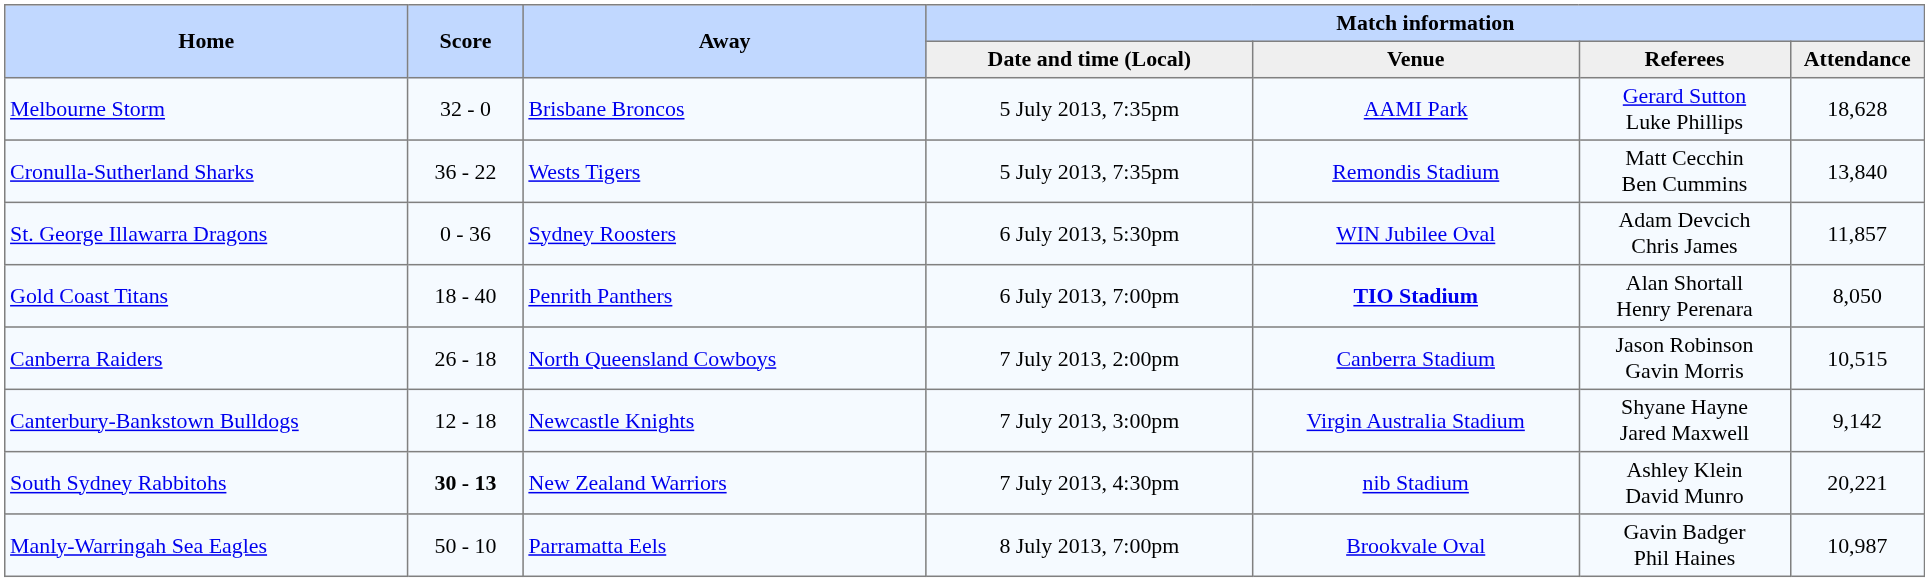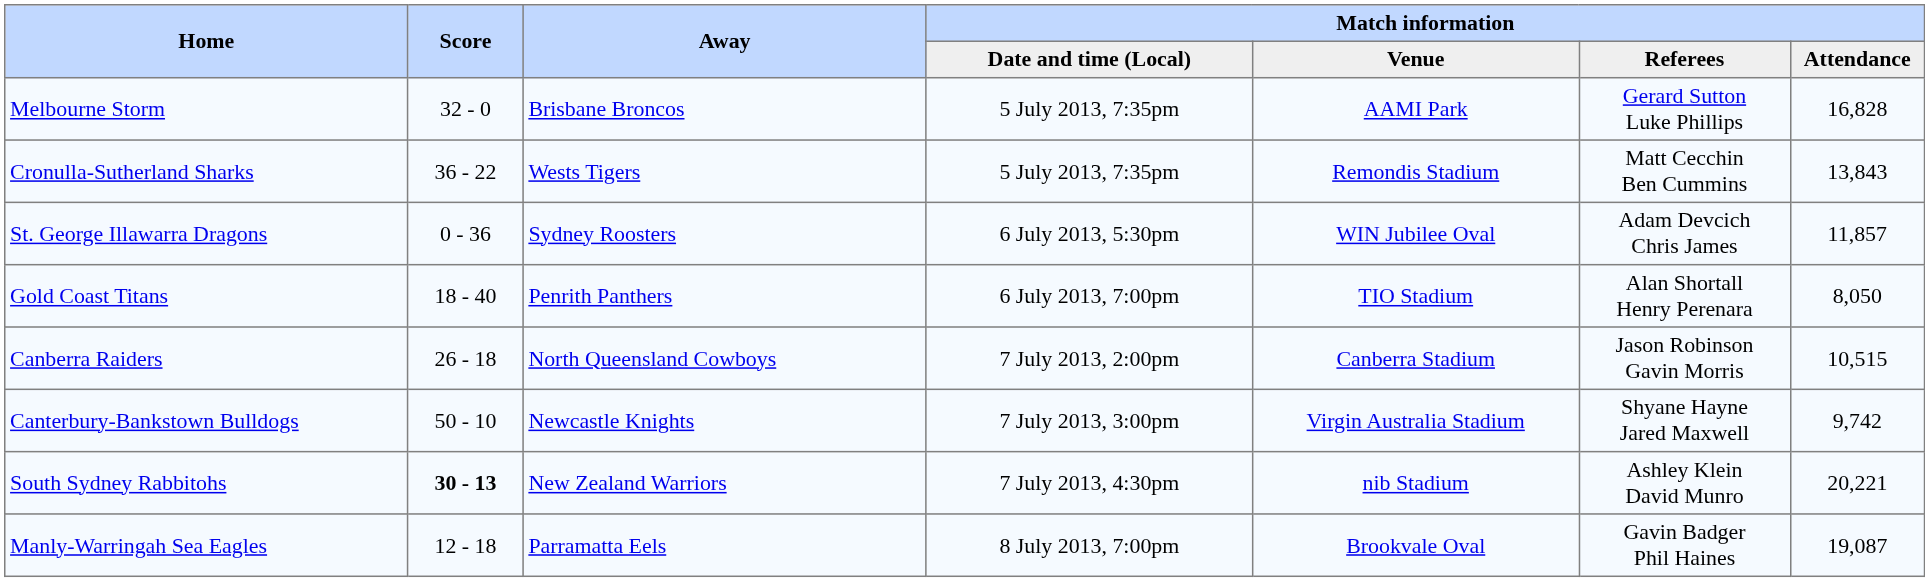 <table border="1" cellpadding="3" cellspacing="0" style="border-collapse:collapse; font-size:90%; width:100%;">
 <tr style="background:#c1d8ff;">
 <th rowspan="2" style="width:21%;">Home</th>
 <th rowspan="2" style="width:6%;">Score</th>
 <th rowspan="2" style="width:21%;">Away</th>
 <th colspan=6>Match information</th>
 </tr>
 <tr style="background:#efefef;">
 <th width=17%>Date and time (Local)</th>
 <th width=17%>Venue</th>
 <th width=11%>Referees</th>
 <th width=7%>Attendance</th>
 </tr>
 <tr style="text-align:center; background:#f5faff;">
 <td align=left> <a href='#'>Melbourne Storm</a></td>
 <td>32 - 0</td>
 <td align=left> <a href='#'>Brisbane Broncos</a></td>
 <td>5 July 2013, 7:35pm</td>
 <td><a href='#'>AAMI Park</a></td>
 <td><a href='#'>Gerard Sutton</a><br>Luke Phillips</td>
-<td>18,628</td>
+<td>16,828</td>
 </tr>
 <tr style="text-align:center; background:#f5faff;">
 <td align=left> <a href='#'>Cronulla-Sutherland Sharks</a></td>
 <td>36 - 22</td>
 <td align=left> <a href='#'>Wests Tigers</a></td>
 <td>5 July 2013, 7:35pm</td>
 <td><a href='#'>Remondis Stadium</a></td>
 <td>Matt Cecchin<br>Ben Cummins</td>
-<td>13,840</td>
+<td>13,843</td>
 </tr>
 <tr style="text-align:center; background:#f5faff;">
 <td align=left> <a href='#'>St. George Illawarra Dragons</a></td>
 <td>0 - 36</td>
 <td align=left> <a href='#'>Sydney Roosters</a></td>
 <td>6 July 2013, 5:30pm</td>
 <td><a href='#'>WIN Jubilee Oval</a></td>
 <td>Adam Devcich<br>Chris James</td>
 <td>11,857</td>
 </tr>
 <tr style="text-align:center; background:#f5faff;">
 <td align=left> <a href='#'>Gold Coast Titans</a></td>
 <td>18 - 40</td>
 <td align=left> <a href='#'>Penrith Panthers</a></td>
 <td>6 July 2013, 7:00pm</td>
-<td><strong><a href='#'>TIO Stadium</a></strong></td>
+<td><a href='#'>TIO Stadium</a></td>
 <td>Alan Shortall<br>Henry Perenara</td>
 <td>8,050</td>
 </tr>
 <tr style="text-align:center; background:#f5faff;">
 <td align=left> <a href='#'>Canberra Raiders</a></td>
 <td>26 - 18</td>
 <td align=left> <a href='#'>North Queensland Cowboys</a></td>
 <td>7 July 2013, 2:00pm</td>
 <td><a href='#'>Canberra Stadium</a></td>
 <td>Jason Robinson<br>Gavin Morris</td>
 <td>10,515</td>
 </tr>
 <tr style="text-align:center; background:#f5faff;">
 <td align=left> <a href='#'>Canterbury-Bankstown Bulldogs</a></td>
-<td>12 - 18</td>
+<td>50 - 10</td>
 <td align=left> <a href='#'>Newcastle Knights</a></td>
 <td>7 July 2013, 3:00pm</td>
 <td><a href='#'>Virgin Australia Stadium</a></td>
 <td>Shyane Hayne<br>Jared Maxwell</td>
-<td>9,142</td>
+<td>9,742</td>
 </tr>
 <tr style="text-align:center; background:#f5faff;">
 <td align=left> <a href='#'>South Sydney Rabbitohs</a></td>
 <td><strong>30 - 13</strong></td>
 <td align=left> <a href='#'>New Zealand Warriors</a></td>
 <td>7 July 2013, 4:30pm</td>
 <td><a href='#'>nib Stadium</a></td>
 <td>Ashley Klein<br>David Munro</td>
 <td>20,221</td>
 </tr>
 <tr style="text-align:center; background:#f5faff;">
 <td align=left> <a href='#'>Manly-Warringah Sea Eagles</a></td>
-<td>50 - 10</td>
+<td>12 - 18</td>
 <td align=left> <a href='#'>Parramatta Eels</a></td>
 <td>8 July 2013, 7:00pm</td>
 <td><a href='#'>Brookvale Oval</a></td>
 <td>Gavin Badger<br>Phil Haines</td>
-<td>10,987</td>
+<td>19,087</td>
 </tr>
 </table>
